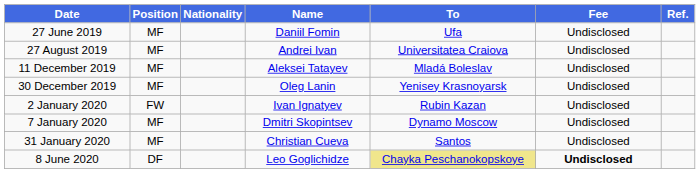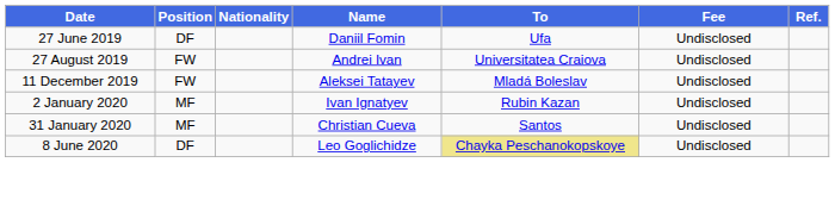 <table class="wikitable"  style="text-align:center; font-size:90%; ">
 <tr>
 <th style="background:#4169E1; color:white; width:150px;">Date</th>
 <th style="background:#4169E1; color:white; width:55px;">Position</th>
 <th style="background:#4169E1; color:white; width:55px;">Nationality</th>
 <th style="background:#4169E1; color:white; width:150px;">Name</th>
 <th style="background:#4169E1; color:white; width:200px;">To</th>
 <th style="background:#4169E1; color:white; width:150px;">Fee</th>
 <th style="background:#4169E1; color:white; width:35px;">Ref.</th>
 </tr>
 <tr>
 <td>27 June 2019</td>
-<td>MF</td>
+<td>DF</td>
 <td></td>
 <td><a href='#'>Daniil Fomin</a></td>
 <td><a href='#'>Ufa</a></td>
 <td>Undisclosed</td>
 <td></td>
 </tr>
 <tr>
 <td>27 August 2019</td>
-<td>MF</td>
+<td>FW</td>
 <td></td>
 <td><a href='#'>Andrei Ivan</a></td>
 <td><a href='#'>Universitatea Craiova</a></td>
 <td>Undisclosed</td>
 <td></td>
 </tr>
 <tr>
 <td>11 December 2019</td>
-<td>MF</td>
+<td>FW</td>
 <td></td>
 <td><a href='#'>Aleksei Tatayev</a></td>
 <td><a href='#'>Mladá Boleslav</a></td>
 <td>Undisclosed</td>
 <td></td>
 </tr>
 <tr>
-<td>30 December 2019</td>
+<td>2 January 2020</td>
 <td>MF</td>
-<td></td>
-<td><a href='#'>Oleg Lanin</a></td>
-<td><a href='#'>Yenisey Krasnoyarsk</a></td>
-<td>Undisclosed</td>
-<td></td>
-</tr>
-<tr>
-<td>2 January 2020</td>
-<td>FW</td>
 <td></td>
 <td><a href='#'>Ivan Ignatyev</a></td>
 <td><a href='#'>Rubin Kazan</a></td>
-<td>Undisclosed</td>
-<td></td>
-</tr>
-<tr>
-<td>7 January 2020</td>
-<td>MF</td>
-<td></td>
-<td><a href='#'>Dmitri Skopintsev</a></td>
-<td><a href='#'>Dynamo Moscow</a></td>
 <td>Undisclosed</td>
 <td></td>
 </tr>
 <tr>
 <td>31 January 2020</td>
 <td>MF</td>
 <td></td>
 <td><a href='#'>Christian Cueva</a></td>
 <td><a href='#'>Santos</a></td>
 <td>Undisclosed</td>
 <td></td>
 </tr>
 <tr>
 <td>8 June 2020</td>
 <td>DF</td>
 <td></td>
 <td><a href='#'>Leo Goglichidze</a></td>
 <td style="background: khaki;"><a href='#'>Chayka Peschanokopskoye</a></td>
-<td><strong>Undisclosed</strong></td>
+<td>Undisclosed</td>
 <td></td>
 </tr>
 </table>
